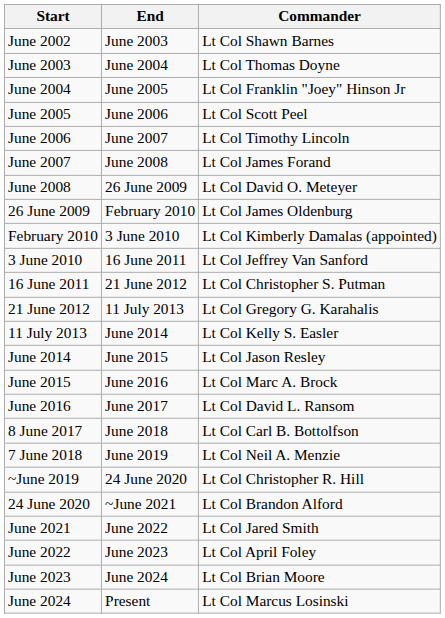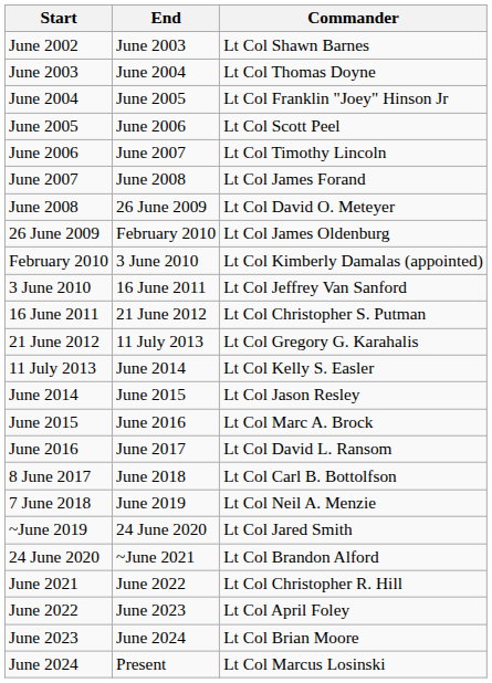 <table class="wikitable sortable">
 <tr>
 <th>Start</th>
 <th>End</th>
 <th>Commander</th>
 </tr>
 <tr>
 <td>June 2002</td>
 <td>June 2003</td>
 <td>Lt Col Shawn Barnes</td>
 </tr>
 <tr>
 <td>June 2003</td>
 <td>June 2004</td>
 <td>Lt Col Thomas Doyne</td>
 </tr>
 <tr>
 <td>June 2004</td>
 <td>June 2005</td>
 <td>Lt Col Franklin "Joey" Hinson Jr</td>
 </tr>
 <tr>
 <td>June 2005</td>
 <td>June 2006</td>
 <td>Lt Col Scott Peel</td>
 </tr>
 <tr>
 <td>June 2006</td>
 <td>June 2007</td>
 <td>Lt Col Timothy Lincoln</td>
 </tr>
 <tr>
 <td>June 2007</td>
 <td>June 2008</td>
 <td>Lt Col James Forand</td>
 </tr>
 <tr>
 <td>June 2008</td>
 <td>26 June 2009</td>
 <td>Lt Col David O. Meteyer</td>
 </tr>
 <tr>
 <td>26 June 2009</td>
 <td>February 2010</td>
 <td>Lt Col James Oldenburg</td>
 </tr>
 <tr>
 <td>February 2010</td>
 <td>3 June 2010</td>
 <td>Lt Col Kimberly Damalas (appointed)</td>
 </tr>
 <tr>
 <td>3 June 2010</td>
 <td>16 June 2011</td>
 <td>Lt Col Jeffrey Van Sanford</td>
 </tr>
 <tr>
 <td>16 June 2011</td>
 <td>21 June 2012</td>
 <td>Lt Col Christopher S. Putman</td>
 </tr>
 <tr>
 <td>21 June 2012</td>
 <td>11 July 2013</td>
 <td>Lt Col Gregory G. Karahalis</td>
 </tr>
 <tr>
 <td>11 July 2013</td>
 <td>June 2014</td>
 <td>Lt Col Kelly S. Easler</td>
 </tr>
 <tr>
 <td>June 2014</td>
 <td>June 2015</td>
 <td>Lt Col Jason Resley</td>
 </tr>
 <tr>
 <td>June 2015</td>
 <td>June 2016</td>
 <td>Lt Col Marc A. Brock</td>
 </tr>
 <tr>
 <td>June 2016</td>
 <td>June 2017</td>
 <td>Lt Col David L. Ransom</td>
 </tr>
 <tr>
 <td>8 June 2017</td>
 <td>June 2018</td>
 <td>Lt Col Carl B. Bottolfson</td>
 </tr>
 <tr>
 <td>7 June 2018</td>
 <td>June 2019</td>
 <td>Lt Col Neil A. Menzie</td>
 </tr>
 <tr>
 <td>~June 2019</td>
 <td>24 June 2020</td>
-<td>Lt Col Christopher R. Hill</td>
+<td>Lt Col Jared Smith</td>
 </tr>
 <tr>
 <td>24 June 2020</td>
 <td>~June 2021</td>
 <td>Lt Col Brandon Alford</td>
 </tr>
 <tr>
 <td>June 2021</td>
 <td>June 2022</td>
-<td>Lt Col Jared Smith</td>
+<td>Lt Col Christopher R. Hill</td>
 </tr>
 <tr>
 <td>June 2022</td>
 <td>June 2023</td>
 <td>Lt Col April Foley</td>
 </tr>
 <tr>
 <td>June 2023</td>
 <td>June 2024</td>
 <td>Lt Col Brian Moore</td>
 </tr>
 <tr>
 <td>June 2024</td>
 <td>Present</td>
 <td>Lt Col Marcus Losinski</td>
 </tr>
 </table>
